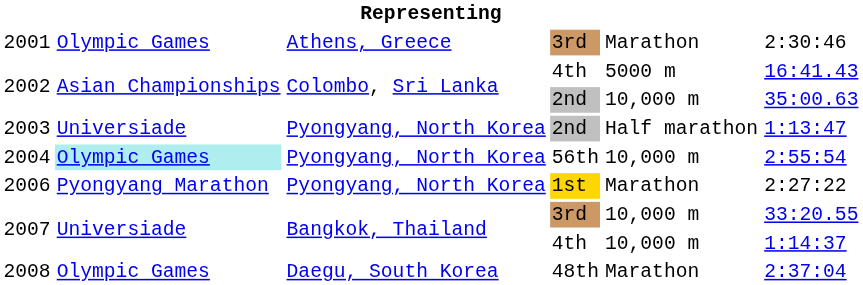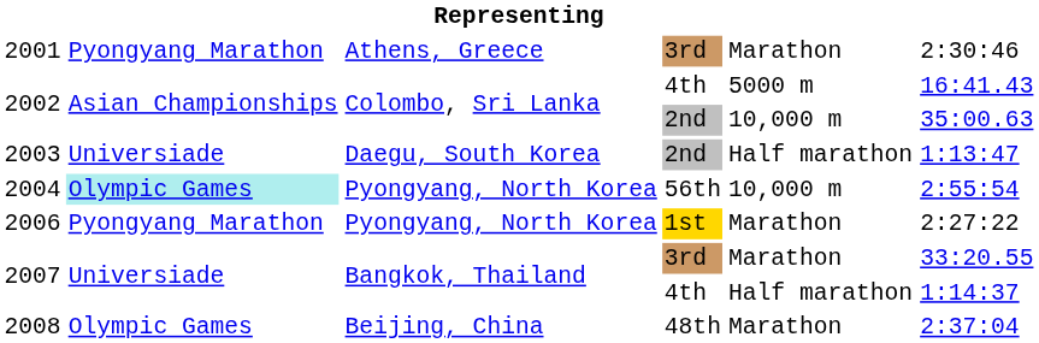 <table>
 <tr>
 <th colspan="6">Representing </th>
 </tr>
 <tr>
 <td>2001</td>
-<td><a href='#'>Olympic Games</a></td>
+<td><a href='#'>Pyongyang Marathon</a></td>
 <td><a href='#'>Athens, Greece</a></td>
 <td bgcolor="cc9966">3rd</td>
 <td>Marathon</td>
 <td>2:30:46</td>
 </tr>
 <tr>
 <td rowspan=2>2002</td>
 <td rowspan=2><a href='#'>Asian Championships</a></td>
 <td rowspan=2><a href='#'>Colombo</a>, <a href='#'>Sri Lanka</a></td>
 <td>4th</td>
 <td>5000 m</td>
 <td><a href='#'>16:41.43</a></td>
 </tr>
 <tr>
 <td bgcolor="silver">2nd</td>
 <td>10,000 m</td>
 <td><a href='#'>35:00.63</a></td>
 </tr>
 <tr>
 <td>2003</td>
 <td><a href='#'>Universiade</a></td>
-<td><a href='#'>Pyongyang, North Korea</a></td>
+<td><a href='#'>Daegu, South Korea</a></td>
 <td bgcolor="silver">2nd</td>
 <td>Half marathon</td>
 <td><a href='#'>1:13:47</a></td>
 </tr>
 <tr>
 <td>2004</td>
 <td style="background: paleturquoise;"><a href='#'>Olympic Games</a></td>
 <td><a href='#'>Pyongyang, North Korea</a></td>
 <td>56th</td>
 <td>10,000 m</td>
 <td><a href='#'>2:55:54</a></td>
 </tr>
 <tr>
 <td>2006</td>
 <td><a href='#'>Pyongyang Marathon</a></td>
 <td><a href='#'>Pyongyang, North Korea</a></td>
 <td bgcolor="gold">1st</td>
 <td>Marathon</td>
 <td>2:27:22</td>
 </tr>
 <tr>
 <td rowspan=2>2007</td>
 <td rowspan=2><a href='#'>Universiade</a></td>
 <td rowspan=2><a href='#'>Bangkok, Thailand</a></td>
 <td bgcolor=cc9966>3rd</td>
-<td>10,000 m</td>
+<td>Marathon</td>
 <td><a href='#'>33:20.55</a></td>
 </tr>
 <tr>
 <td>4th</td>
-<td>10,000 m</td>
+<td>Half marathon</td>
 <td><a href='#'>1:14:37</a></td>
 </tr>
 <tr>
 <td>2008</td>
 <td><a href='#'>Olympic Games</a></td>
-<td><a href='#'>Daegu, South Korea</a></td>
+<td><a href='#'>Beijing, China</a></td>
 <td>48th</td>
 <td>Marathon</td>
 <td><a href='#'>2:37:04</a></td>
 </tr>
 </table>
